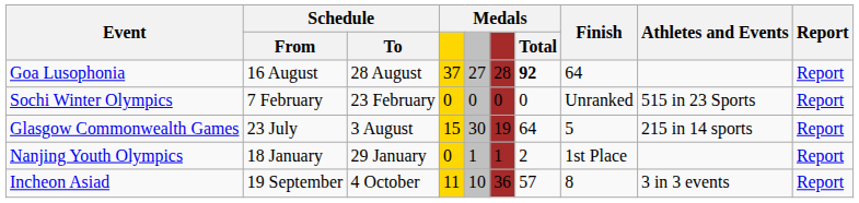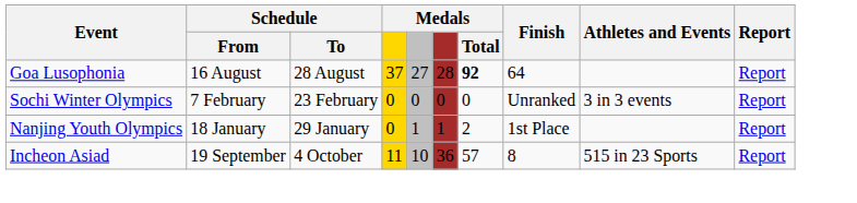 <table class="wikitable" style="margin:auto; margin-left:.5em;">
 <tr>
 <th rowspan=2>Event</th>
 <th colspan=2>Schedule</th>
 <th colspan=4>Medals</th>
 <th rowspan=2>Finish</th>
 <th rowspan=2>Athletes and Events</th>
 <th rowspan=2>Report</th>
 </tr>
 <tr>
 <th>From</th>
 <th>To</th>
 <th style="background:gold;"></th>
 <th style="background:silver;"></th>
 <th style="background:brown;"></th>
 <th>Total</th>
 </tr>
 <tr>
 <td> <a href='#'>Goa Lusophonia</a></td>
 <td>16 August</td>
 <td>28 August</td>
 <td style="background:gold;">37</td>
 <td style="background:silver;">27</td>
 <td style="background:brown;">28</td>
 <td><strong>92</strong></td>
 <td>64</td>
 <td></td>
 <td><a href='#'>Report</a></td>
 </tr>
 <tr>
 <td> <a href='#'>Sochi Winter Olympics</a></td>
 <td>7 February</td>
 <td>23 February</td>
 <td style="background:gold;">0</td>
 <td style="background:silver;">0</td>
 <td style="background:brown;">0</td>
 <td>0</td>
 <td>Unranked</td>
-<td>515 in 23 Sports</td>
-<td><a href='#'>Report</a></td>
-</tr>
-<tr>
-<td> <a href='#'>Glasgow Commonwealth Games</a></td>
-<td>23 July</td>
-<td>3 August</td>
-<td style="background:gold;">15</td>
-<td style="background:silver;">30</td>
-<td style="background:brown;">19</td>
-<td>64</td>
-<td>5</td>
-<td>215 in 14 sports</td>
+<td>3 in 3 events</td>
 <td><a href='#'>Report</a></td>
 </tr>
 <tr>
 <td> <a href='#'>Nanjing Youth Olympics</a></td>
 <td>18 January</td>
 <td>29 January</td>
 <td style="background:gold;">0</td>
 <td style="background:silver;">1</td>
 <td style="background:brown;">1</td>
 <td>2</td>
 <td>1st Place</td>
 <td></td>
 <td><a href='#'>Report</a></td>
 </tr>
 <tr>
 <td> <a href='#'>Incheon Asiad</a></td>
 <td>19 September</td>
 <td>4 October</td>
 <td style="background:gold;">11</td>
 <td style="background:silver;">10</td>
 <td style="background:brown;">36</td>
 <td>57</td>
 <td>8</td>
-<td>3 in 3 events</td>
+<td>515 in 23 Sports</td>
 <td><a href='#'>Report</a></td>
 </tr>
 </table>
